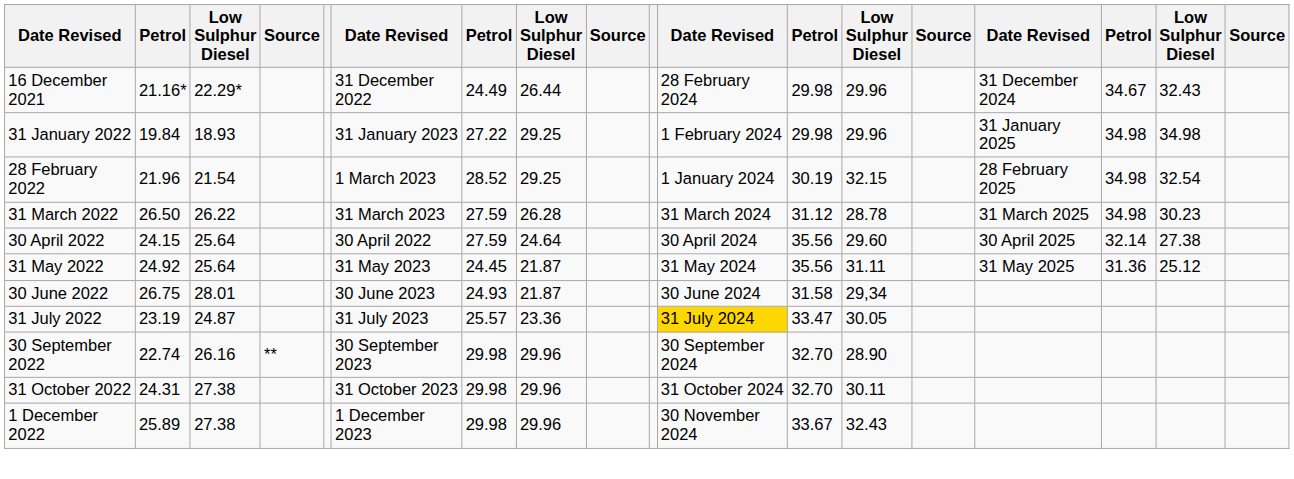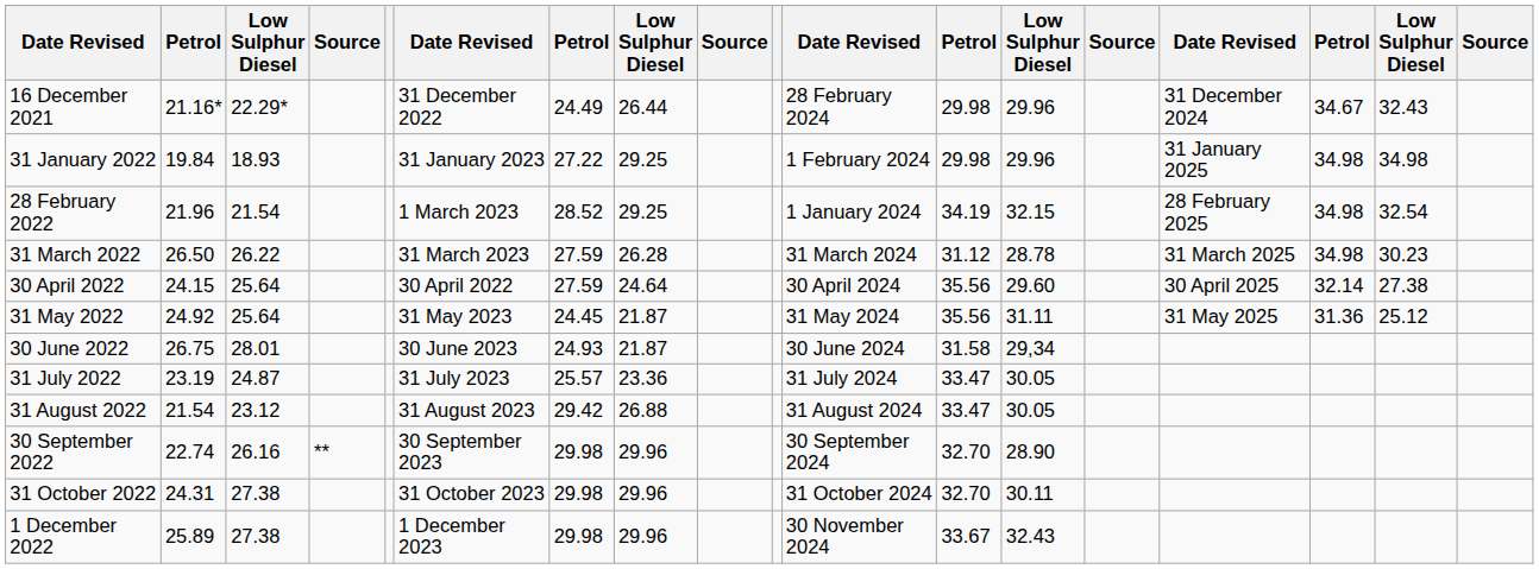 <table class="wikitable">
 <tr>
 <th>Date Revised</th>
 <th>Petrol</th>
 <th>Low<br>Sulphur<br>Diesel</th>
 <th>Source</th>
 <th></th>
 <th>Date Revised</th>
 <th>Petrol</th>
 <th>Low<br>Sulphur<br>Diesel</th>
 <th>Source</th>
 <th></th>
 <th>Date Revised</th>
 <th>Petrol</th>
 <th>Low<br>Sulphur<br>Diesel</th>
 <th>Source</th>
 <th>Date Revised</th>
 <th>Petrol</th>
 <th>Low<br>Sulphur<br>Diesel</th>
 <th>Source</th>
 </tr>
 <tr>
 <td>16 December 2021</td>
 <td>21.16*</td>
 <td>22.29*</td>
 <td></td>
 <td></td>
 <td>31 December 2022</td>
 <td>24.49</td>
 <td>26.44</td>
 <td></td>
 <td></td>
 <td>28 February 2024</td>
 <td>29.98</td>
 <td>29.96</td>
 <td></td>
 <td>31 December 2024</td>
 <td>34.67</td>
 <td>32.43</td>
 <td></td>
 </tr>
 <tr>
 <td>31 January 2022</td>
 <td>19.84</td>
 <td>18.93</td>
 <td></td>
 <td></td>
 <td>31 January 2023</td>
 <td>27.22</td>
 <td>29.25</td>
 <td></td>
 <td></td>
 <td>1 February 2024</td>
 <td>29.98</td>
 <td>29.96</td>
 <td></td>
 <td>31 January 2025</td>
 <td>34.98</td>
 <td>34.98</td>
 <td></td>
 </tr>
 <tr>
 <td>28 February 2022</td>
 <td>21.96</td>
 <td>21.54</td>
 <td></td>
 <td></td>
 <td>1 March 2023</td>
 <td>28.52</td>
 <td>29.25</td>
 <td></td>
 <td></td>
 <td>1 January 2024</td>
-<td>30.19</td>
+<td>34.19</td>
 <td>32.15</td>
 <td></td>
 <td>28 February 2025</td>
 <td>34.98</td>
 <td>32.54</td>
 <td></td>
 </tr>
 <tr>
 <td>31 March 2022</td>
 <td>26.50</td>
 <td>26.22</td>
 <td></td>
 <td></td>
 <td>31 March 2023</td>
 <td>27.59</td>
 <td>26.28</td>
 <td></td>
 <td></td>
 <td>31 March 2024</td>
 <td>31.12</td>
 <td>28.78</td>
 <td></td>
 <td>31 March 2025</td>
 <td>34.98</td>
 <td>30.23</td>
 <td></td>
 </tr>
 <tr>
 <td>30 April 2022</td>
 <td>24.15</td>
 <td>25.64</td>
 <td></td>
 <td></td>
 <td>30 April 2022</td>
 <td>27.59</td>
 <td>24.64</td>
 <td></td>
 <td></td>
 <td>30 April 2024</td>
 <td>35.56</td>
 <td>29.60</td>
 <td></td>
 <td>30 April 2025</td>
 <td>32.14</td>
 <td>27.38</td>
 <td></td>
 </tr>
 <tr>
 <td>31 May 2022</td>
 <td>24.92</td>
 <td>25.64</td>
 <td></td>
 <td></td>
 <td>31 May 2023</td>
 <td>24.45</td>
 <td>21.87</td>
 <td></td>
 <td></td>
 <td>31 May 2024</td>
 <td>35.56</td>
 <td>31.11</td>
 <td></td>
 <td>31 May 2025</td>
 <td>31.36</td>
 <td>25.12</td>
 <td></td>
 </tr>
 <tr>
 <td>30 June 2022</td>
 <td>26.75</td>
 <td>28.01</td>
 <td></td>
 <td></td>
 <td>30 June 2023</td>
 <td>24.93</td>
 <td>21.87</td>
 <td></td>
 <td></td>
 <td>30 June 2024</td>
 <td>31.58</td>
 <td>29,34</td>
 <td></td>
 <td></td>
 <td></td>
 <td></td>
 <td></td>
 </tr>
 <tr>
 <td>31 July 2022</td>
 <td>23.19</td>
 <td>24.87</td>
 <td></td>
 <td></td>
 <td>31 July 2023</td>
 <td>25.57</td>
 <td>23.36</td>
 <td></td>
 <td></td>
-<td style="background: gold;">31 July 2024</td>
+<td>31 July 2024</td>
+<td>33.47</td>
+<td>30.05</td>
+<td></td>
+<td></td>
+<td></td>
+<td></td>
+<td></td>
+</tr>
+<tr>
+<td>31 August 2022</td>
+<td>21.54</td>
+<td>23.12</td>
+<td></td>
+<td></td>
+<td>31 August 2023</td>
+<td>29.42</td>
+<td>26.88</td>
+<td></td>
+<td></td>
+<td>31 August 2024</td>
 <td>33.47</td>
 <td>30.05</td>
 <td></td>
 <td></td>
 <td></td>
 <td></td>
 <td></td>
 </tr>
 <tr>
 <td>30 September 2022</td>
 <td>22.74</td>
 <td>26.16</td>
 <td>**</td>
 <td></td>
 <td>30 September 2023</td>
 <td>29.98</td>
 <td>29.96</td>
 <td></td>
 <td></td>
 <td>30 September 2024</td>
 <td>32.70</td>
 <td>28.90</td>
 <td></td>
 <td></td>
 <td></td>
 <td></td>
 <td></td>
 </tr>
 <tr>
 <td>31 October 2022</td>
 <td>24.31</td>
 <td>27.38</td>
 <td></td>
 <td></td>
 <td>31 October 2023</td>
 <td>29.98</td>
 <td>29.96</td>
 <td></td>
 <td></td>
 <td>31 October 2024</td>
 <td>32.70</td>
 <td>30.11</td>
 <td></td>
 <td></td>
 <td></td>
 <td></td>
 <td></td>
 </tr>
 <tr>
 <td>1 December 2022</td>
 <td>25.89</td>
 <td>27.38</td>
 <td></td>
 <td></td>
 <td>1 December 2023</td>
 <td>29.98</td>
 <td>29.96</td>
 <td></td>
 <td></td>
 <td>30 November 2024</td>
 <td>33.67</td>
 <td>32.43</td>
 <td></td>
 <td></td>
 <td></td>
 <td></td>
 <td></td>
 </tr>
 </table>
